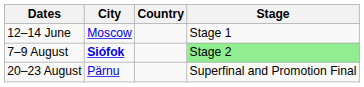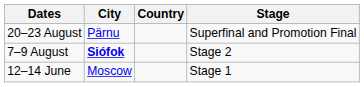 <table class="wikitable">
 <tr>
 <th>Dates</th>
 <th>City</th>
 <th>Country</th>
 <th>Stage</th>
 </tr>
 <tr>
+<td>20–23 August</td>
+<td><a href='#'>Pärnu</a></td>
+<td></td>
+<td>Superfinal and Promotion Final</td>
+</tr>
+<tr>
+<td>7–9 August</td>
+<td><strong><a href='#'>Siófok</a></strong></td>
+<td></td>
+<td>Stage 2</td>
+</tr>
+<tr>
 <td>12–14 June</td>
 <td><a href='#'>Moscow</a></td>
 <td></td>
 <td>Stage 1</td>
 </tr>
-<tr>
-<td>7–9 August</td>
-<td><strong><a href='#'>Siófok</a></strong></td>
-<td></td>
-<td style="background: lightgreen;">Stage 2</td>
-</tr>
-<tr>
-<td>20–23 August</td>
-<td><a href='#'>Pärnu</a></td>
-<td></td>
-<td>Superfinal and Promotion Final</td>
-</tr>
 </table>
